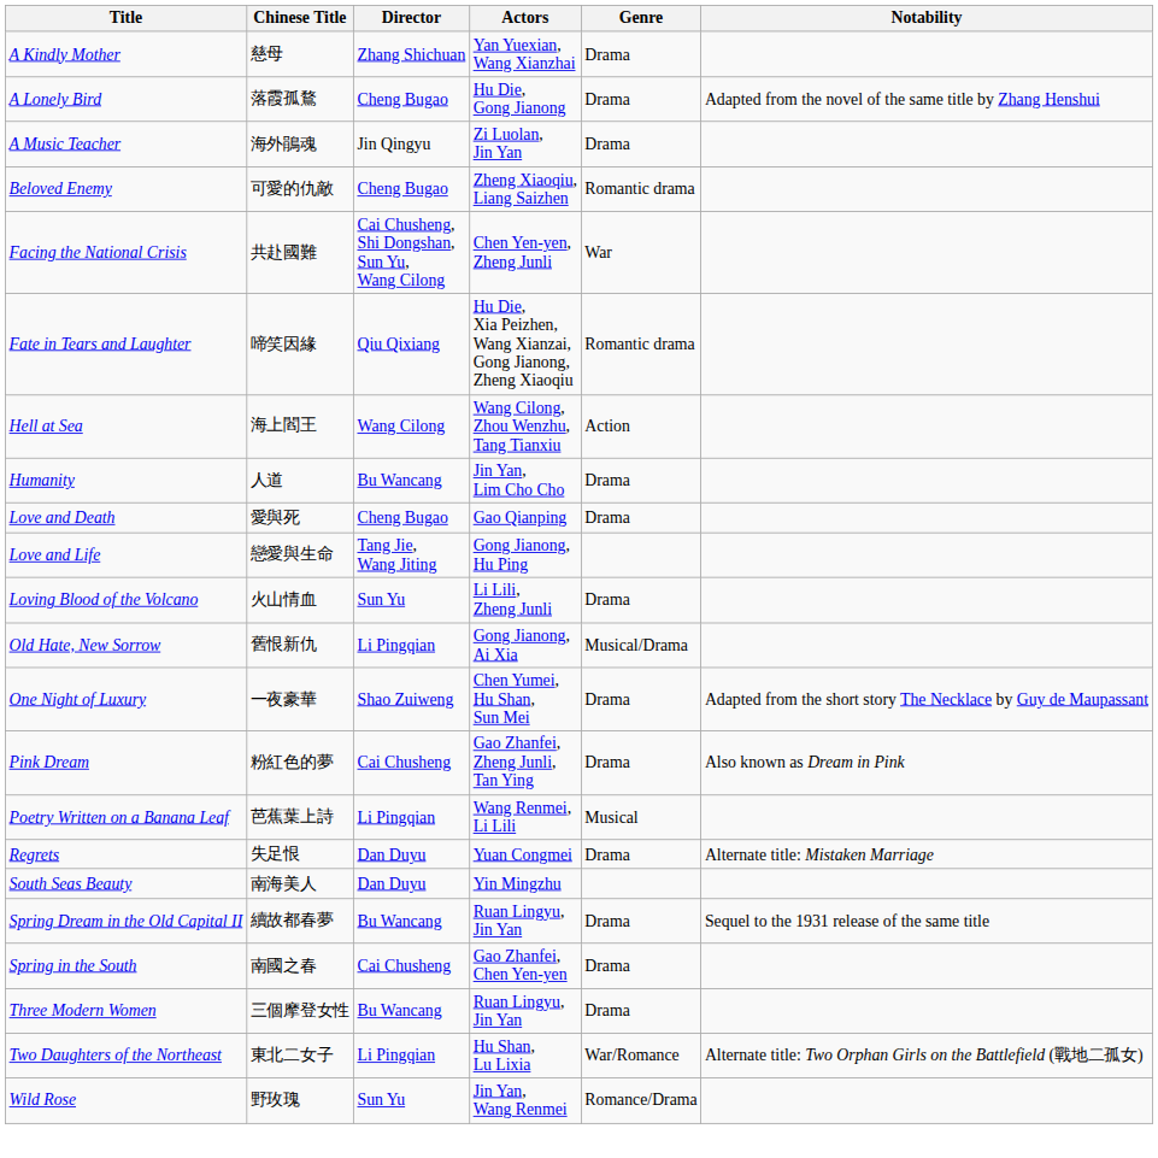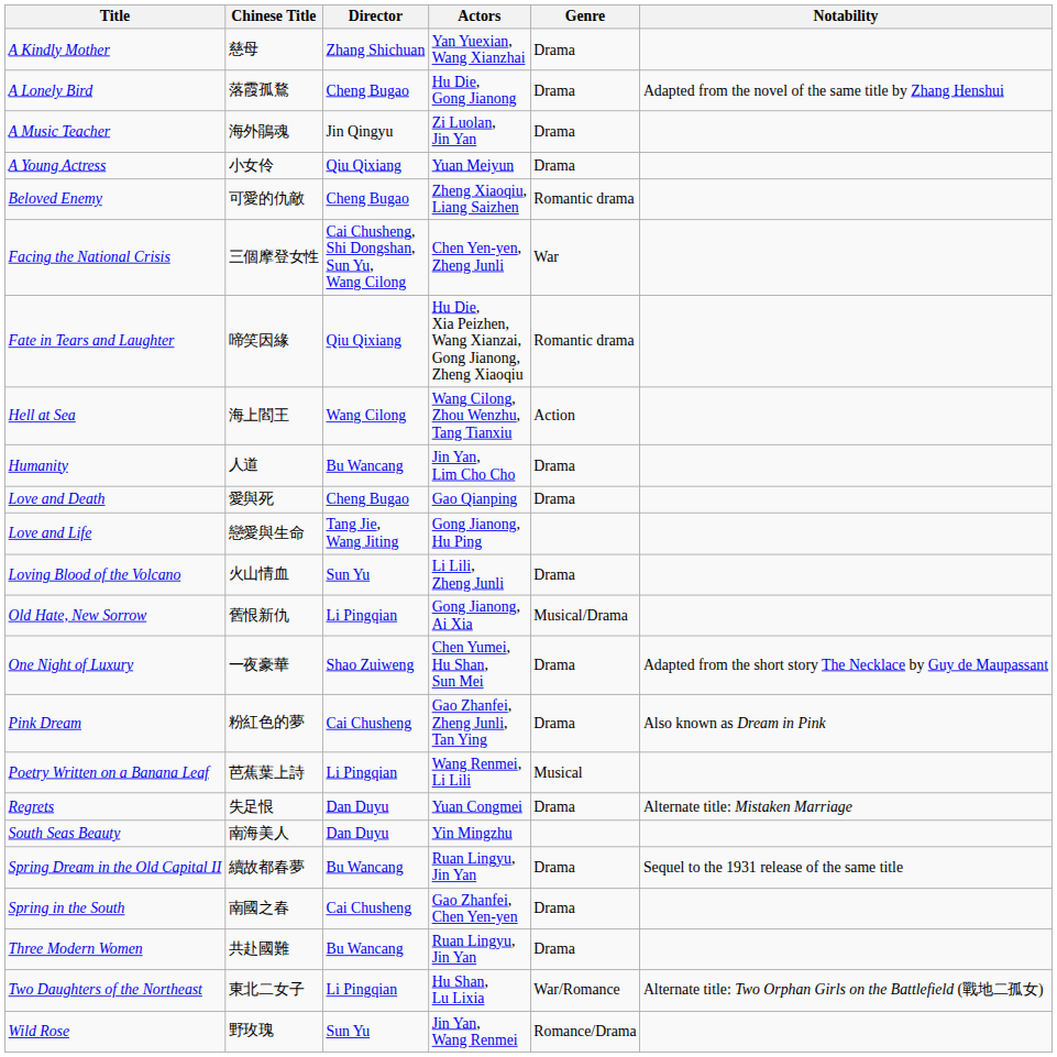 <table class="wikitable">
 <tr>
 <th>Title</th>
 <th>Chinese Title</th>
 <th>Director</th>
 <th>Actors</th>
 <th>Genre</th>
 <th>Notability</th>
 </tr>
 <tr>
 <td><em><a href='#'>A Kindly Mother</a></em></td>
 <td>慈母</td>
 <td><a href='#'>Zhang Shichuan</a></td>
 <td><a href='#'>Yan Yuexian</a>,<br><a href='#'>Wang Xianzhai</a></td>
 <td>Drama</td>
 <td></td>
 </tr>
 <tr>
 <td><em><a href='#'>A Lonely Bird</a></em></td>
 <td>落霞孤鶩</td>
 <td><a href='#'>Cheng Bugao</a></td>
 <td><a href='#'>Hu Die</a>,<br><a href='#'>Gong Jianong</a></td>
 <td>Drama</td>
 <td>Adapted from the novel of the same title by <a href='#'>Zhang Henshui</a></td>
 </tr>
 <tr>
 <td><em><a href='#'>A Music Teacher</a></em></td>
 <td>海外鵑魂</td>
 <td>Jin Qingyu</td>
 <td><a href='#'>Zi Luolan</a>,<br><a href='#'>Jin Yan</a></td>
 <td>Drama</td>
 <td></td>
 </tr>
 <tr>
+<td><em><a href='#'>A Young Actress</a></em></td>
+<td>小女伶</td>
+<td><a href='#'>Qiu Qixiang</a></td>
+<td><a href='#'>Yuan Meiyun</a></td>
+<td>Drama</td>
+<td></td>
+</tr>
+<tr>
 <td><em><a href='#'>Beloved Enemy</a></em></td>
 <td>可愛的仇敵</td>
 <td><a href='#'>Cheng Bugao</a></td>
 <td><a href='#'>Zheng Xiaoqiu</a>,<br><a href='#'>Liang Saizhen</a></td>
 <td>Romantic drama</td>
 <td></td>
 </tr>
 <tr>
 <td><em><a href='#'>Facing the National Crisis</a></em></td>
-<td>共赴國難</td>
+<td>三個摩登女性</td>
 <td><a href='#'>Cai Chusheng</a>,<br><a href='#'>Shi Dongshan</a>,<br><a href='#'>Sun Yu</a>,<br><a href='#'>Wang Cilong</a></td>
 <td><a href='#'>Chen Yen-yen</a>,<br><a href='#'>Zheng Junli</a></td>
 <td>War</td>
 <td></td>
 </tr>
 <tr>
 <td><em><a href='#'>Fate in Tears and Laughter</a></em></td>
 <td>啼笑因緣</td>
 <td><a href='#'>Qiu Qixiang</a></td>
 <td><a href='#'>Hu Die</a>,<br>Xia Peizhen,<br>Wang Xianzai,<br>Gong Jianong,<br>Zheng Xiaoqiu</td>
 <td>Romantic drama</td>
 <td></td>
 </tr>
 <tr>
 <td><em><a href='#'>Hell at Sea</a></em></td>
 <td>海上閻王</td>
 <td><a href='#'>Wang Cilong</a></td>
 <td><a href='#'>Wang Cilong</a>,<br><a href='#'>Zhou Wenzhu</a>,<br><a href='#'>Tang Tianxiu</a></td>
 <td>Action</td>
 <td></td>
 </tr>
 <tr>
 <td><em><a href='#'>Humanity</a></em></td>
 <td>人道</td>
 <td><a href='#'>Bu Wancang</a></td>
 <td><a href='#'>Jin Yan</a>,<br><a href='#'>Lim Cho Cho</a></td>
 <td>Drama</td>
 <td></td>
 </tr>
 <tr>
 <td><em><a href='#'>Love and Death</a></em></td>
 <td>愛與死</td>
 <td><a href='#'>Cheng Bugao</a></td>
 <td><a href='#'>Gao Qianping</a></td>
 <td>Drama</td>
 <td></td>
 </tr>
 <tr>
 <td><em><a href='#'>Love and Life</a></em></td>
 <td>戀愛與生命</td>
 <td><a href='#'>Tang Jie</a>,<br><a href='#'>Wang Jiting</a></td>
 <td><a href='#'>Gong Jianong</a>,<br><a href='#'>Hu Ping</a></td>
 <td></td>
 <td></td>
 </tr>
 <tr>
 <td><em><a href='#'>Loving Blood of the Volcano</a></em></td>
 <td>火山情血</td>
 <td><a href='#'>Sun Yu</a></td>
 <td><a href='#'>Li Lili</a>,<br><a href='#'>Zheng Junli</a></td>
 <td>Drama</td>
 <td></td>
 </tr>
 <tr>
 <td><em><a href='#'>Old Hate, New Sorrow</a></em></td>
 <td>舊恨新仇</td>
 <td><a href='#'>Li Pingqian</a></td>
 <td><a href='#'>Gong Jianong</a>,<br><a href='#'>Ai Xia</a></td>
 <td>Musical/Drama</td>
 <td></td>
 </tr>
 <tr>
 <td><em><a href='#'>One Night of Luxury</a></em></td>
 <td>一夜豪華</td>
 <td><a href='#'>Shao Zuiweng</a></td>
 <td><a href='#'>Chen Yumei</a>,<br><a href='#'>Hu Shan</a>,<br><a href='#'>Sun Mei</a></td>
 <td>Drama</td>
 <td>Adapted from the short story <a href='#'>The Necklace</a> by <a href='#'>Guy de Maupassant</a></td>
 </tr>
 <tr>
 <td><em><a href='#'>Pink Dream</a></em></td>
 <td>粉紅色的夢</td>
 <td><a href='#'>Cai Chusheng</a></td>
 <td><a href='#'>Gao Zhanfei</a>,<br><a href='#'>Zheng Junli</a>,<br><a href='#'>Tan Ying</a></td>
 <td>Drama</td>
 <td>Also known as <em>Dream in Pink</em></td>
 </tr>
 <tr>
 <td><em><a href='#'>Poetry Written on a Banana Leaf</a></em></td>
 <td>芭蕉葉上詩</td>
 <td><a href='#'>Li Pingqian</a></td>
 <td><a href='#'>Wang Renmei</a>,<br><a href='#'>Li Lili</a></td>
 <td>Musical</td>
 <td></td>
 </tr>
 <tr>
 <td><em><a href='#'>Regrets</a></em></td>
 <td>失足恨</td>
 <td><a href='#'>Dan Duyu</a></td>
 <td><a href='#'>Yuan Congmei</a></td>
 <td>Drama</td>
 <td>Alternate title:  <em>Mistaken Marriage</em></td>
 </tr>
 <tr>
 <td><em><a href='#'>South Seas Beauty</a></em></td>
 <td>南海美人</td>
 <td><a href='#'>Dan Duyu</a></td>
 <td><a href='#'>Yin Mingzhu</a></td>
 <td></td>
 <td></td>
 </tr>
 <tr>
 <td><em><a href='#'>Spring Dream in the Old Capital II</a></em></td>
 <td>續故都春夢</td>
 <td><a href='#'>Bu Wancang</a></td>
 <td><a href='#'>Ruan Lingyu</a>,<br><a href='#'>Jin Yan</a></td>
 <td>Drama</td>
 <td>Sequel to the 1931 release of the same title</td>
 </tr>
 <tr>
 <td><em><a href='#'>Spring in the South</a></em></td>
 <td>南國之春</td>
 <td><a href='#'>Cai Chusheng</a></td>
 <td><a href='#'>Gao Zhanfei</a>,<br><a href='#'>Chen Yen-yen</a></td>
 <td>Drama</td>
 <td></td>
 </tr>
 <tr>
 <td><em><a href='#'>Three Modern Women</a></em></td>
-<td>三個摩登女性</td>
+<td>共赴國難</td>
 <td><a href='#'>Bu Wancang</a></td>
 <td><a href='#'>Ruan Lingyu</a>,<br> <a href='#'>Jin Yan</a></td>
 <td>Drama</td>
 <td></td>
 </tr>
 <tr>
 <td><em><a href='#'>Two Daughters of the Northeast</a></em></td>
 <td>東北二女子</td>
 <td><a href='#'>Li Pingqian</a></td>
 <td><a href='#'>Hu Shan</a>,<br><a href='#'>Lu Lixia</a></td>
 <td>War/Romance</td>
 <td>Alternate title:  <em>Two Orphan Girls on the Battlefield</em>  (戰地二孤女)</td>
 </tr>
 <tr>
 <td><em><a href='#'>Wild Rose</a></em></td>
 <td>野玫瑰</td>
 <td><a href='#'>Sun Yu</a></td>
 <td><a href='#'>Jin Yan</a>,<br><a href='#'>Wang Renmei</a></td>
 <td>Romance/Drama</td>
 <td></td>
 </tr>
 </table>
